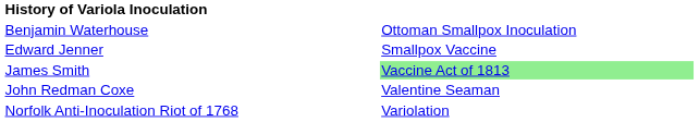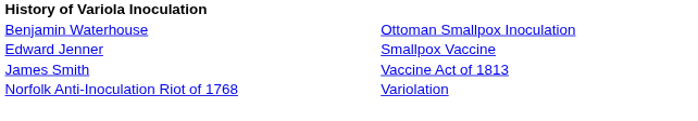 <table style="width: 60%; border: none; text-align: left;">
 <tr>
 <th>History of Variola Inoculation</th>
 </tr>
 <tr>
 <td><a href='#'>Benjamin Waterhouse</a></td>
 <td><a href='#'>Ottoman Smallpox Inoculation</a></td>
 </tr>
 <tr>
 <td><a href='#'>Edward Jenner</a></td>
 <td><a href='#'>Smallpox Vaccine</a></td>
 </tr>
 <tr>
 <td><a href='#'>James Smith</a></td>
-<td style="background: lightgreen;"><a href='#'>Vaccine Act of 1813</a></td>
-</tr>
-<tr>
-<td><a href='#'>John Redman Coxe</a></td>
-<td><a href='#'>Valentine Seaman</a></td>
+<td><a href='#'>Vaccine Act of 1813</a></td>
 </tr>
 <tr>
 <td><a href='#'>Norfolk Anti-Inoculation Riot of 1768</a></td>
 <td><a href='#'>Variolation</a></td>
 </tr>
 </table>
